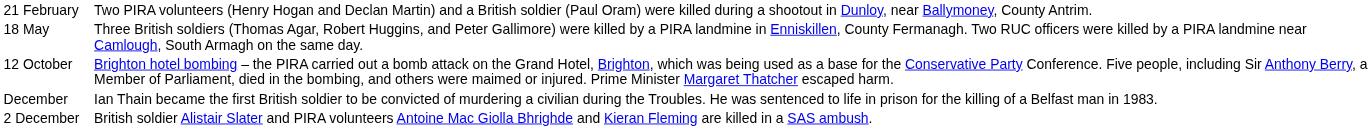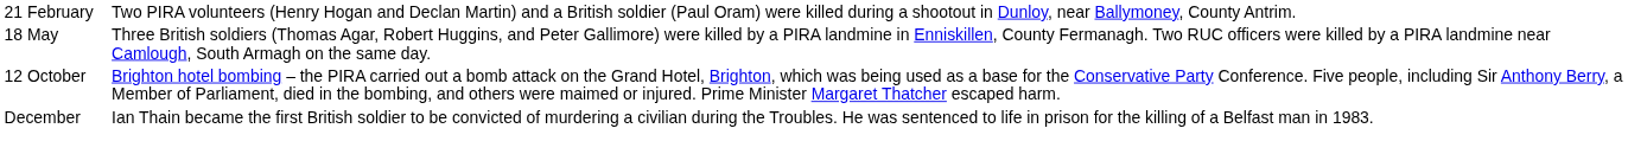 <table width=100%>
 <tr>
 <td style="width:100px; vertical-align:top;">21 February</td>
 <td>Two PIRA volunteers (Henry Hogan and Declan Martin) and a British soldier (Paul Oram) were killed during a shootout in <a href='#'>Dunloy</a>, near <a href='#'>Ballymoney</a>, County Antrim.</td>
 </tr>
 <tr>
 <td valign="top">18 May</td>
 <td>Three British soldiers (Thomas Agar, Robert Huggins, and Peter Gallimore) were killed by a PIRA landmine in <a href='#'>Enniskillen</a>, County Fermanagh. Two RUC officers were killed by a PIRA landmine near <a href='#'>Camlough</a>, South Armagh on the same day.</td>
 </tr>
 <tr>
 <td valign="top">12 October</td>
 <td><a href='#'>Brighton hotel bombing</a> – the PIRA carried out a bomb attack on the Grand Hotel, <a href='#'>Brighton</a>, which was being used as a base for the <a href='#'>Conservative Party</a> Conference. Five people, including Sir <a href='#'>Anthony Berry</a>, a Member of Parliament, died in the bombing, and others were maimed or injured. Prime Minister <a href='#'>Margaret Thatcher</a> escaped harm.</td>
 </tr>
 <tr>
 <td valign="top">December</td>
 <td>Ian Thain became the first British soldier to be convicted of murdering a civilian during the Troubles. He was sentenced to life in prison for the killing of a Belfast man in 1983.</td>
 </tr>
-<tr>
-<td valign="top">2 December</td>
-<td>British soldier <a href='#'>Alistair Slater</a> and PIRA volunteers <a href='#'>Antoine Mac Giolla Bhrighde</a> and <a href='#'>Kieran Fleming</a> are killed in a <a href='#'>SAS ambush</a>.</td>
-<td></td>
-</tr>
 </table>
